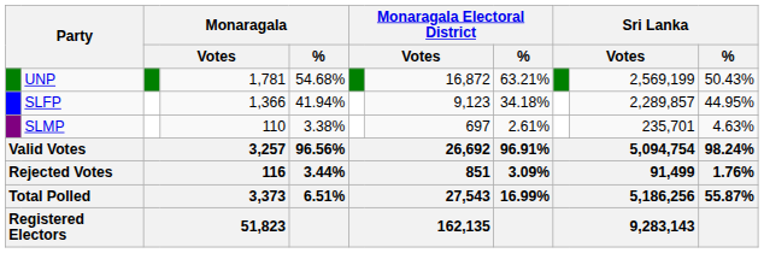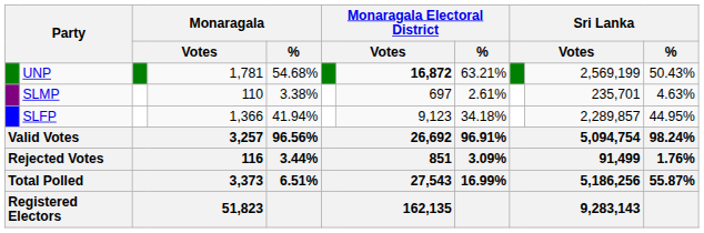 <table class="wikitable">
 <tr>
 <th colspan="2" width="144px"rowspan="2">Party</th>
 <th colspan="3" width="216px">Monaragala</th>
 <th colspan="3" width="216px"><a href='#'>Monaragala Electoral District</a></th>
 <th colspan="3" width="216px">Sri Lanka</th>
 </tr>
 <tr>
 <th colspan="2" width="144px">Votes</th>
 <th>%</th>
 <th colspan="2" width="144px">Votes</th>
 <th>%</th>
 <th colspan="2" width="144px">Votes</th>
 <th>%</th>
 </tr>
 <tr>
 <td style="background-color:green;" width="10px"></td>
 <td style="text-align:left;"><a href='#'>UNP</a></td>
 <td style="background-color:green;" width="10px"></td>
 <td style="text-align:right;">1,781</td>
 <td style="text-align:right;">54.68%</td>
 <td style="background-color:green;" width="10px"></td>
-<td style="text-align:right;">16,872</td>
+<td style="text-align:right;"><strong>16,872</strong></td>
 <td style="text-align:right;">63.21%</td>
 <td style="background-color:green;" width="10px"></td>
 <td style="text-align:right;">2,569,199</td>
 <td style="text-align:right;">50.43%</td>
+</tr>
+<tr>
+<td style="background-color:purple;" width="10px"></td>
+<td style="text-align:left;"><a href='#'>SLMP</a></td>
+<td style="background-color:white;" width="10px"></td>
+<td style="text-align:right;">110</td>
+<td style="text-align:right;">3.38%</td>
+<td style="background-color:white;" width="10px"></td>
+<td style="text-align:right;">697</td>
+<td style="text-align:right;">2.61%</td>
+<td style="background-color:white;" width="10px"></td>
+<td style="text-align:right;">235,701</td>
+<td style="text-align:right;">4.63%</td>
 </tr>
 <tr>
 <td style="background-color:blue;" width="10px"></td>
 <td style="text-align:left;"><a href='#'>SLFP</a></td>
 <td style="background-color:white;" width="10px"></td>
 <td style="text-align:right;">1,366</td>
 <td style="text-align:right;">41.94%</td>
 <td style="background-color:white;" width="10px"></td>
 <td style="text-align:right;">9,123</td>
 <td style="text-align:right;">34.18%</td>
 <td style="background-color:white;" width="10px"></td>
 <td style="text-align:right;">2,289,857</td>
 <td style="text-align:right;">44.95%</td>
-</tr>
-<tr>
-<td style="background-color:purple;" width="10px"></td>
-<td style="text-align:left;"><a href='#'>SLMP</a></td>
-<td style="background-color:white;" width="10px"></td>
-<td style="text-align:right;">110</td>
-<td style="text-align:right;">3.38%</td>
-<td style="background-color:white;" width="10px"></td>
-<td style="text-align:right;">697</td>
-<td style="text-align:right;">2.61%</td>
-<td style="background-color:white;" width="10px"></td>
-<td style="text-align:right;">235,701</td>
-<td style="text-align:right;">4.63%</td>
 </tr>
 <tr>
 <th colspan="2" width="144px"style="text-align:left;">Valid Votes</th>
 <th style="text-align:right;"colspan="2" width="144px">3,257</th>
 <th style="text-align:right;">96.56%</th>
 <th style="text-align:right;"colspan="2" width="144px">26,692</th>
 <th style="text-align:right;">96.91%</th>
 <th style="text-align:right;"colspan="2" width="144px">5,094,754</th>
 <th style="text-align:right;">98.24%</th>
 </tr>
 <tr>
 <th colspan="2" width="144px"style="text-align:left;">Rejected Votes</th>
 <th style="text-align:right;"colspan="2" width="144px">116</th>
 <th style="text-align:right;">3.44%</th>
 <th style="text-align:right;"colspan="2" width="144px">851</th>
 <th style="text-align:right;">3.09%</th>
 <th style="text-align:right;"colspan="2" width="144px">91,499</th>
 <th style="text-align:right;">1.76%</th>
 </tr>
 <tr>
 <th colspan="2" width="144px"style="text-align:left;">Total Polled</th>
 <th style="text-align:right;"colspan="2" width="144px">3,373</th>
 <th style="text-align:right;">6.51%</th>
 <th style="text-align:right;"colspan="2" width="144px">27,543</th>
 <th style="text-align:right;">16.99%</th>
 <th style="text-align:right;"colspan="2" width="144px">5,186,256</th>
 <th style="text-align:right;">55.87%</th>
 </tr>
 <tr>
 <th colspan="2" width="144px"style="text-align:left;">Registered Electors</th>
 <th style="text-align:right;"colspan="2" width="144px">51,823</th>
 <th></th>
 <th style="text-align:right;"colspan="2" width="144px">162,135</th>
 <th></th>
 <th style="text-align:right;"colspan="2" width="144px">9,283,143</th>
 <th></th>
 </tr>
 </table>
